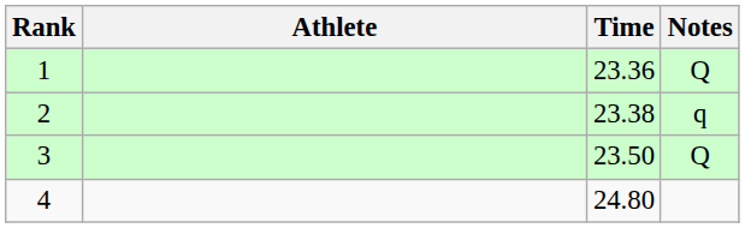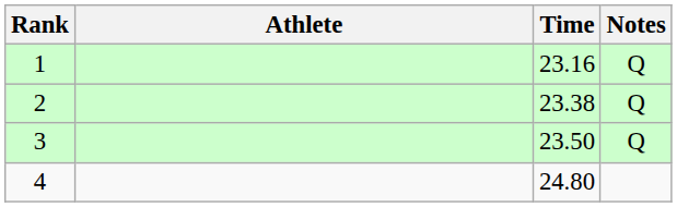 <table class="wikitable" style="text-align:center">
 <tr>
 <th>Rank</th>
 <th Style="width:18em">Athlete</th>
 <th>Time</th>
 <th>Notes</th>
 </tr>
 <tr style="background:#cfc">
 <td>1</td>
 <td style="text-align:left"></td>
-<td>23.36</td>
+<td>23.16</td>
 <td>Q</td>
 </tr>
 <tr style="background:#cfc">
 <td>2</td>
 <td style="text-align:left"></td>
 <td>23.38</td>
-<td>q</td>
+<td>Q</td>
 </tr>
 <tr style="background:#cfc">
 <td>3</td>
 <td style="text-align:left"></td>
 <td>23.50</td>
 <td>Q</td>
 </tr>
 <tr>
 <td>4</td>
 <td style="text-align:left"></td>
 <td>24.80</td>
 <td></td>
 </tr>
 </table>
